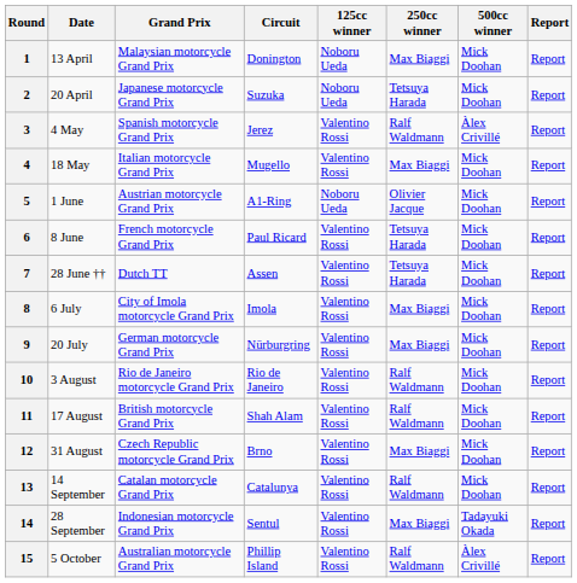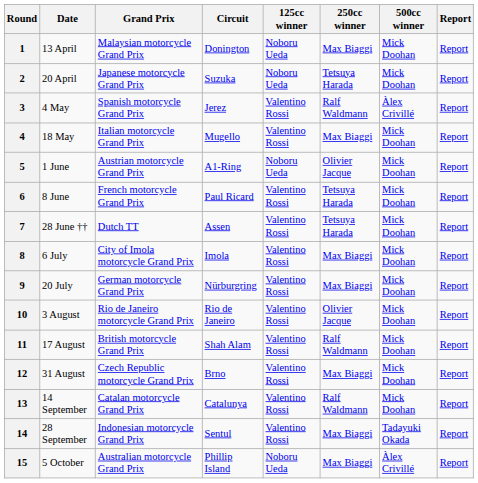 <table class="wikitable" style="font-size: 85%">
 <tr>
 <th>Round</th>
 <th>Date</th>
 <th>Grand Prix</th>
 <th>Circuit</th>
 <th>125cc winner</th>
 <th>250cc winner</th>
 <th>500cc winner</th>
 <th>Report</th>
 </tr>
 <tr>
 <th>1</th>
 <td>13 April</td>
 <td> <a href='#'>Malaysian motorcycle Grand Prix</a></td>
 <td><a href='#'>Donington</a></td>
 <td> <a href='#'>Noboru Ueda</a></td>
 <td> <a href='#'>Max Biaggi</a></td>
 <td> <a href='#'>Mick Doohan</a></td>
 <td><a href='#'>Report</a></td>
 </tr>
 <tr>
 <th>2</th>
 <td>20 April</td>
 <td> <a href='#'>Japanese motorcycle Grand Prix</a></td>
 <td><a href='#'>Suzuka</a></td>
 <td> <a href='#'>Noboru Ueda</a></td>
 <td> <a href='#'>Tetsuya Harada</a></td>
 <td> <a href='#'>Mick Doohan</a></td>
 <td><a href='#'>Report</a></td>
 </tr>
 <tr>
 <th>3</th>
 <td>4 May</td>
 <td> <a href='#'>Spanish motorcycle Grand Prix</a></td>
 <td><a href='#'>Jerez</a></td>
 <td> <a href='#'>Valentino Rossi</a></td>
 <td> <a href='#'>Ralf Waldmann</a></td>
 <td> <a href='#'>Àlex Crivillé</a></td>
 <td><a href='#'>Report</a></td>
 </tr>
 <tr>
 <th>4</th>
 <td>18 May</td>
 <td> <a href='#'>Italian motorcycle Grand Prix</a></td>
 <td><a href='#'>Mugello</a></td>
 <td> <a href='#'>Valentino Rossi</a></td>
 <td> <a href='#'>Max Biaggi</a></td>
 <td> <a href='#'>Mick Doohan</a></td>
 <td><a href='#'>Report</a></td>
 </tr>
 <tr>
 <th>5</th>
 <td>1 June</td>
 <td> <a href='#'>Austrian motorcycle Grand Prix</a></td>
 <td><a href='#'>A1-Ring</a></td>
 <td> <a href='#'>Noboru Ueda</a></td>
 <td> <a href='#'>Olivier Jacque</a></td>
 <td> <a href='#'>Mick Doohan</a></td>
 <td><a href='#'>Report</a></td>
 </tr>
 <tr>
 <th>6</th>
 <td>8 June</td>
 <td> <a href='#'>French motorcycle Grand Prix</a></td>
 <td><a href='#'>Paul Ricard</a></td>
 <td> <a href='#'>Valentino Rossi</a></td>
 <td> <a href='#'>Tetsuya Harada</a></td>
 <td> <a href='#'>Mick Doohan</a></td>
 <td><a href='#'>Report</a></td>
 </tr>
 <tr>
 <th>7</th>
 <td>28 June ††</td>
 <td> <a href='#'>Dutch TT</a></td>
 <td><a href='#'>Assen</a></td>
 <td> <a href='#'>Valentino Rossi</a></td>
 <td> <a href='#'>Tetsuya Harada</a></td>
 <td> <a href='#'>Mick Doohan</a></td>
 <td><a href='#'>Report</a></td>
 </tr>
 <tr>
 <th>8</th>
 <td>6 July</td>
 <td> <a href='#'>City of Imola motorcycle Grand Prix</a></td>
 <td><a href='#'>Imola</a></td>
 <td> <a href='#'>Valentino Rossi</a></td>
 <td> <a href='#'>Max Biaggi</a></td>
 <td> <a href='#'>Mick Doohan</a></td>
 <td><a href='#'>Report</a></td>
 </tr>
 <tr>
 <th>9</th>
 <td>20 July</td>
 <td> <a href='#'>German motorcycle Grand Prix</a></td>
 <td><a href='#'>Nürburgring</a></td>
 <td> <a href='#'>Valentino Rossi</a></td>
 <td> <a href='#'>Max Biaggi</a></td>
 <td> <a href='#'>Mick Doohan</a></td>
 <td><a href='#'>Report</a></td>
 </tr>
 <tr>
 <th>10</th>
 <td>3 August</td>
 <td> <a href='#'>Rio de Janeiro motorcycle Grand Prix</a></td>
 <td><a href='#'>Rio de Janeiro</a></td>
 <td> <a href='#'>Valentino Rossi</a></td>
-<td> <a href='#'>Ralf Waldmann</a></td>
+<td> <a href='#'>Olivier Jacque</a></td>
 <td> <a href='#'>Mick Doohan</a></td>
 <td><a href='#'>Report</a></td>
 </tr>
 <tr>
 <th>11</th>
 <td>17 August</td>
 <td> <a href='#'>British motorcycle Grand Prix</a></td>
 <td><a href='#'>Shah Alam</a></td>
 <td> <a href='#'>Valentino Rossi</a></td>
 <td> <a href='#'>Ralf Waldmann</a></td>
 <td> <a href='#'>Mick Doohan</a></td>
 <td><a href='#'>Report</a></td>
 </tr>
 <tr>
 <th>12</th>
 <td>31 August</td>
 <td> <a href='#'>Czech Republic motorcycle Grand Prix</a></td>
 <td><a href='#'>Brno</a></td>
 <td> <a href='#'>Valentino Rossi</a></td>
 <td> <a href='#'>Max Biaggi</a></td>
 <td> <a href='#'>Mick Doohan</a></td>
 <td><a href='#'>Report</a></td>
 </tr>
 <tr>
 <th>13</th>
 <td>14 September</td>
 <td> <a href='#'>Catalan motorcycle Grand Prix</a></td>
 <td><a href='#'>Catalunya</a></td>
 <td> <a href='#'>Valentino Rossi</a></td>
 <td> <a href='#'>Ralf Waldmann</a></td>
 <td> <a href='#'>Mick Doohan</a></td>
 <td><a href='#'>Report</a></td>
 </tr>
 <tr>
 <th>14</th>
 <td>28 September</td>
 <td> <a href='#'>Indonesian motorcycle Grand Prix</a></td>
 <td><a href='#'>Sentul</a></td>
 <td> <a href='#'>Valentino Rossi</a></td>
 <td> <a href='#'>Max Biaggi</a></td>
 <td> <a href='#'>Tadayuki Okada</a></td>
 <td><a href='#'>Report</a></td>
 </tr>
 <tr>
 <th>15</th>
 <td>5 October</td>
 <td> <a href='#'>Australian motorcycle Grand Prix</a></td>
 <td><a href='#'>Phillip Island</a></td>
-<td> <a href='#'>Valentino Rossi</a></td>
-<td> <a href='#'>Ralf Waldmann</a></td>
+<td> <a href='#'>Noboru Ueda</a></td>
+<td> <a href='#'>Max Biaggi</a></td>
 <td> <a href='#'>Àlex Crivillé</a></td>
 <td><a href='#'>Report</a></td>
 </tr>
 </table>
